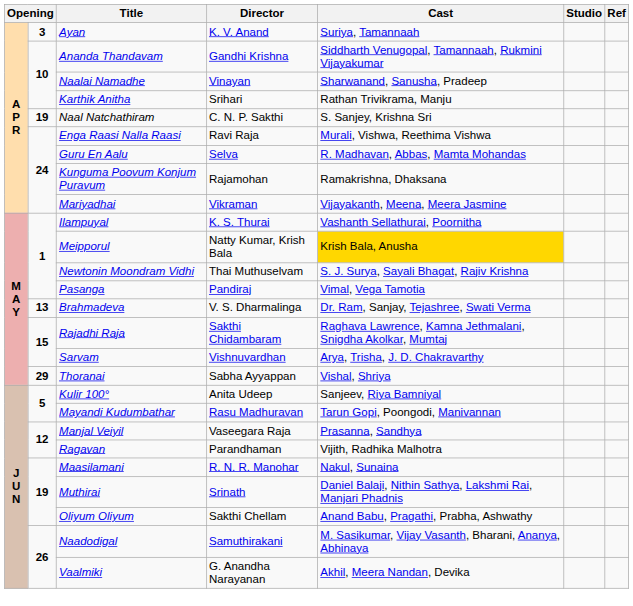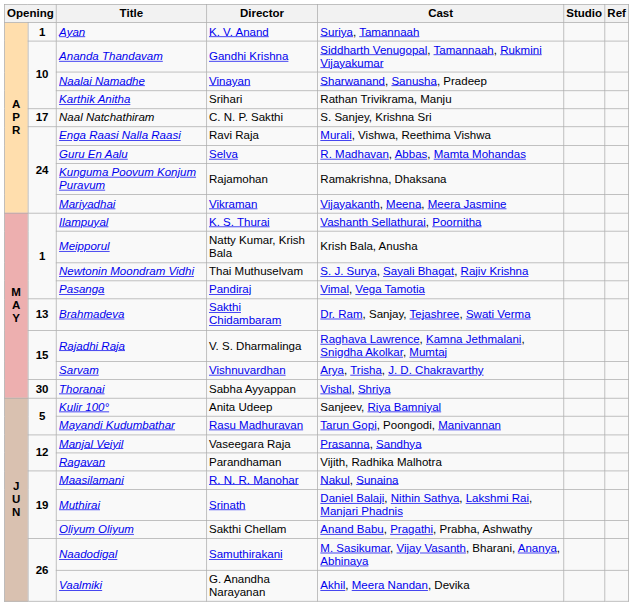 <table class="wikitable">
 <tr>
 <th colspan="2">Opening</th>
 <th>Title</th>
 <th>Director</th>
 <th>Cast</th>
 <th>Studio</th>
 <th>Ref</th>
 </tr>
 <tr April!>
 <td rowspan="9" valign="center" align="center" style="background:#FFDEAD;"><strong>A<br>P<br>R</strong></td>
-<td rowspan="1" align="center"><strong>3</strong></td>
+<td rowspan="1" align="center"><strong>1</strong></td>
 <td><em><a href='#'>Ayan</a></em></td>
 <td><a href='#'>K. V. Anand</a></td>
 <td><a href='#'>Suriya</a>, <a href='#'>Tamannaah</a></td>
 <td></td>
 <td></td>
 </tr>
 <tr>
 <td rowspan="3" align="center"><strong>10</strong></td>
 <td><em><a href='#'>Ananda Thandavam</a></em></td>
 <td><a href='#'>Gandhi Krishna</a></td>
 <td><a href='#'>Siddharth Venugopal</a>, <a href='#'>Tamannaah</a>, <a href='#'>Rukmini Vijayakumar</a></td>
 <td></td>
 <td></td>
 </tr>
 <tr>
 <td><em><a href='#'>Naalai Namadhe</a> </em></td>
 <td><a href='#'>Vinayan</a></td>
 <td><a href='#'>Sharwanand</a>, <a href='#'>Sanusha</a>, Pradeep</td>
 <td></td>
 <td></td>
 </tr>
 <tr>
 <td><em><a href='#'>Karthik Anitha</a></em></td>
 <td>Srihari</td>
 <td>Rathan Trivikrama, Manju</td>
 <td></td>
 <td></td>
 </tr>
 <tr>
-<td rowspan="1" align="center"><strong>19</strong></td>
+<td rowspan="1" align="center"><strong>17</strong></td>
 <td><em>Naal Natchathiram</em></td>
 <td>C. N. P. Sakthi</td>
 <td>S. Sanjey, Krishna Sri</td>
 <td></td>
 <td></td>
 </tr>
 <tr>
 <td rowspan="4" align="center"><strong>24</strong></td>
 <td><em><a href='#'>Enga Raasi Nalla Raasi</a></em></td>
 <td>Ravi Raja</td>
 <td><a href='#'>Murali</a>, Vishwa, Reethima Vishwa</td>
 <td></td>
 <td></td>
 </tr>
 <tr>
 <td><em><a href='#'>Guru En Aalu</a></em></td>
 <td><a href='#'>Selva</a></td>
 <td><a href='#'>R. Madhavan</a>, <a href='#'>Abbas</a>, <a href='#'>Mamta Mohandas</a></td>
 <td></td>
 <td></td>
 </tr>
 <tr>
 <td><em><a href='#'>Kunguma Poovum Konjum Puravum</a></em></td>
 <td>Rajamohan</td>
 <td>Ramakrishna, Dhaksana</td>
 <td></td>
 <td></td>
 </tr>
 <tr>
 <td><em><a href='#'>Mariyadhai</a></em></td>
 <td><a href='#'>Vikraman</a></td>
 <td><a href='#'>Vijayakanth</a>, <a href='#'>Meena</a>, <a href='#'>Meera Jasmine</a></td>
 <td></td>
 <td></td>
 </tr>
 <tr May!>
 <td rowspan="8" valign="center" align="center" style="background:#edafaf;"><strong>M<br>A<br>Y</strong></td>
 <td rowspan="4" align="center"><strong>1</strong></td>
 <td><em><a href='#'>Ilampuyal</a></em></td>
 <td><a href='#'>K. S. Thurai</a></td>
 <td><a href='#'>Vashanth Sellathurai</a>, <a href='#'>Poornitha</a></td>
 <td></td>
 <td></td>
 </tr>
 <tr>
 <td><em><a href='#'>Meipporul</a></em></td>
 <td>Natty Kumar, Krish Bala</td>
-<td style="background: gold;">Krish Bala, Anusha</td>
+<td>Krish Bala, Anusha</td>
 <td></td>
 <td></td>
 </tr>
 <tr>
 <td><em><a href='#'>Newtonin Moondram Vidhi</a></em></td>
 <td>Thai Muthuselvam</td>
 <td><a href='#'>S. J. Surya</a>, <a href='#'>Sayali Bhagat</a>, <a href='#'>Rajiv Krishna</a></td>
 <td></td>
 <td></td>
 </tr>
 <tr>
 <td><em><a href='#'>Pasanga</a></em></td>
 <td><a href='#'>Pandiraj</a></td>
 <td><a href='#'>Vimal</a>, <a href='#'>Vega Tamotia</a></td>
 <td></td>
 <td></td>
 </tr>
 <tr>
 <td rowspan="1" align="center"><strong>13</strong></td>
 <td><em><a href='#'>Brahmadeva</a></em></td>
-<td>V. S. Dharmalinga</td>
+<td><a href='#'>Sakthi Chidambaram</a></td>
 <td><a href='#'>Dr. Ram</a>, Sanjay, <a href='#'>Tejashree</a>, <a href='#'>Swati Verma</a></td>
 <td></td>
 <td></td>
 </tr>
 <tr>
 <td rowspan="2" align="center"><strong>15</strong></td>
 <td><em><a href='#'>Rajadhi Raja</a></em></td>
-<td><a href='#'>Sakthi Chidambaram</a></td>
+<td>V. S. Dharmalinga</td>
 <td><a href='#'>Raghava Lawrence</a>, <a href='#'>Kamna Jethmalani</a>, <a href='#'>Snigdha Akolkar</a>, <a href='#'>Mumtaj</a></td>
 <td></td>
 <td></td>
 </tr>
 <tr>
 <td><em><a href='#'>Sarvam</a></em></td>
 <td><a href='#'>Vishnuvardhan</a></td>
 <td><a href='#'>Arya</a>, <a href='#'>Trisha</a>, <a href='#'>J. D. Chakravarthy</a></td>
 <td></td>
 <td></td>
 </tr>
 <tr>
-<td rowspan="1" align="center"><strong>29</strong></td>
+<td rowspan="1" align="center"><strong>30</strong></td>
 <td><em><a href='#'>Thoranai</a></em></td>
 <td>Sabha Ayyappan</td>
 <td><a href='#'>Vishal</a>, <a href='#'>Shriya</a></td>
 <td></td>
 <td></td>
 </tr>
 <tr June!>
 <td rowspan="9" valign="center" align="center" style="background:#d9c1b0;"><strong>J<br>U<br>N</strong></td>
 <td rowspan="2" align="center"><strong>5</strong></td>
 <td><em><a href='#'>Kulir 100°</a></em></td>
 <td>Anita Udeep</td>
 <td>Sanjeev, <a href='#'>Riya Bamniyal</a></td>
 <td></td>
 <td></td>
 </tr>
 <tr>
 <td><em><a href='#'>Mayandi Kudumbathar</a></em></td>
 <td><a href='#'>Rasu Madhuravan</a></td>
 <td><a href='#'>Tarun Gopi</a>, Poongodi, <a href='#'>Manivannan</a></td>
 <td></td>
 <td></td>
 </tr>
 <tr>
 <td rowspan="2" align="center"><strong>12</strong></td>
 <td><em><a href='#'>Manjal Veiyil</a></em></td>
 <td>Vaseegara Raja</td>
 <td><a href='#'>Prasanna</a>, <a href='#'>Sandhya</a></td>
 <td></td>
 <td></td>
 </tr>
 <tr>
 <td><em><a href='#'>Ragavan</a></em></td>
 <td>Parandhaman</td>
 <td>Vijith, Radhika Malhotra</td>
 <td></td>
 <td></td>
 </tr>
 <tr>
 <td rowspan="3" align="center"><strong>19</strong></td>
 <td><em><a href='#'>Maasilamani</a></em></td>
 <td><a href='#'>R. N. R. Manohar</a></td>
 <td><a href='#'>Nakul</a>, <a href='#'>Sunaina</a></td>
 <td></td>
 <td></td>
 </tr>
 <tr>
 <td><em><a href='#'>Muthirai</a></em></td>
 <td><a href='#'>Srinath</a></td>
 <td><a href='#'>Daniel Balaji</a>, <a href='#'>Nithin Sathya</a>, <a href='#'>Lakshmi Rai</a>, <a href='#'>Manjari Phadnis</a></td>
 <td></td>
 <td></td>
 </tr>
 <tr>
 <td><em><a href='#'>Oliyum Oliyum</a></em></td>
 <td>Sakthi Chellam</td>
 <td><a href='#'>Anand Babu</a>, <a href='#'>Pragathi</a>, Prabha, Ashwathy</td>
 <td></td>
 <td></td>
 </tr>
 <tr>
 <td rowspan="2" align="center"><strong>26</strong></td>
 <td><em><a href='#'>Naadodigal</a></em></td>
 <td><a href='#'>Samuthirakani</a></td>
 <td><a href='#'>M. Sasikumar</a>, <a href='#'>Vijay Vasanth</a>, Bharani, <a href='#'>Ananya</a>, <a href='#'>Abhinaya</a></td>
 <td></td>
 <td></td>
 </tr>
 <tr>
 <td><em><a href='#'>Vaalmiki</a></em></td>
 <td>G. Anandha Narayanan</td>
 <td><a href='#'>Akhil</a>, <a href='#'>Meera Nandan</a>, Devika</td>
 <td></td>
 <td></td>
 </tr>
 </table>
